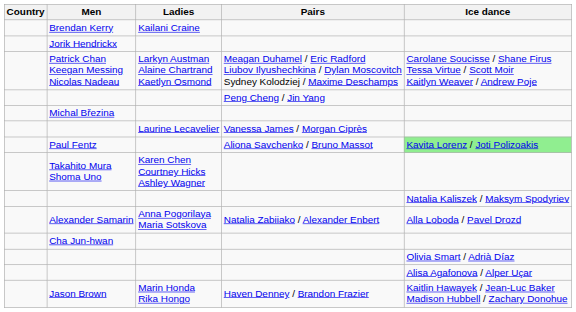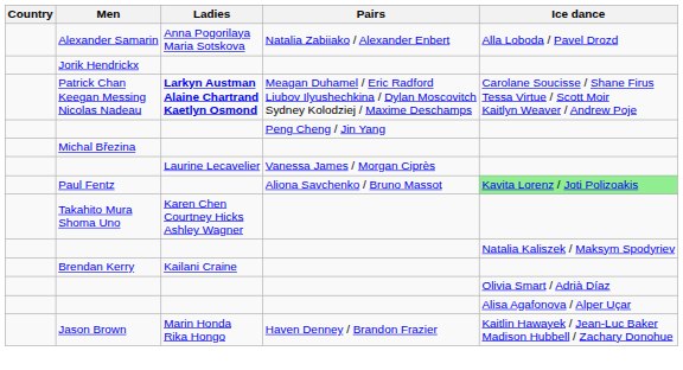 <table class="wikitable">
 <tr>
 <th>Country</th>
 <th>Men</th>
 <th>Ladies</th>
 <th>Pairs</th>
 <th>Ice dance</th>
 </tr>
 <tr>
 <td></td>
-<td><a href='#'>Brendan Kerry</a></td>
-<td><a href='#'>Kailani Craine</a></td>
-<td></td>
-<td></td>
+<td><a href='#'>Alexander Samarin</a></td>
+<td><a href='#'>Anna Pogorilaya</a> <br> <a href='#'>Maria Sotskova</a></td>
+<td><a href='#'>Natalia Zabiiako</a> / <a href='#'>Alexander Enbert</a></td>
+<td><a href='#'>Alla Loboda</a> / <a href='#'>Pavel Drozd</a></td>
 </tr>
 <tr>
 <td></td>
 <td><a href='#'>Jorik Hendrickx</a></td>
 <td></td>
 <td></td>
 <td></td>
 </tr>
 <tr>
 <td></td>
 <td><a href='#'>Patrick Chan</a> <br> <a href='#'>Keegan Messing</a> <br> <a href='#'>Nicolas Nadeau</a></td>
-<td><a href='#'>Larkyn Austman</a> <br> <a href='#'>Alaine Chartrand</a> <br> <a href='#'>Kaetlyn Osmond</a></td>
+<td><strong><a href='#'>Larkyn Austman</a> <br> <a href='#'>Alaine Chartrand</a> <br> <a href='#'>Kaetlyn Osmond</a></strong></td>
 <td><a href='#'>Meagan Duhamel</a> / <a href='#'>Eric Radford</a> <br> <a href='#'>Liubov Ilyushechkina</a> / <a href='#'>Dylan Moscovitch</a> <br> Sydney Kolodziej / <a href='#'>Maxime Deschamps</a></td>
 <td><a href='#'>Carolane Soucisse</a> / <a href='#'>Shane Firus</a> <br> <a href='#'>Tessa Virtue</a> / <a href='#'>Scott Moir</a> <br> <a href='#'>Kaitlyn Weaver</a> / <a href='#'>Andrew Poje</a></td>
 </tr>
 <tr>
 <td></td>
 <td></td>
 <td></td>
 <td><a href='#'>Peng Cheng</a> / <a href='#'>Jin Yang</a></td>
 <td></td>
 </tr>
 <tr>
 <td></td>
 <td><a href='#'>Michal Březina</a></td>
 <td></td>
 <td></td>
 <td></td>
 </tr>
 <tr>
 <td></td>
 <td></td>
 <td><a href='#'>Laurine Lecavelier</a></td>
 <td><a href='#'>Vanessa James</a> / <a href='#'>Morgan Ciprès</a></td>
 <td></td>
 </tr>
 <tr>
 <td></td>
 <td><a href='#'>Paul Fentz</a></td>
 <td></td>
 <td><a href='#'>Aliona Savchenko</a> / <a href='#'>Bruno Massot</a></td>
 <td style="background: lightgreen;"><a href='#'>Kavita Lorenz</a> / <a href='#'>Joti Polizoakis</a></td>
 </tr>
 <tr>
 <td></td>
 <td><a href='#'>Takahito Mura</a> <br> <a href='#'>Shoma Uno</a></td>
 <td><a href='#'>Karen Chen</a> <br> <a href='#'>Courtney Hicks</a> <br> <a href='#'>Ashley Wagner</a></td>
 <td></td>
 <td></td>
 </tr>
 <tr>
 <td></td>
 <td></td>
 <td></td>
 <td></td>
 <td><a href='#'>Natalia Kaliszek</a> / <a href='#'>Maksym Spodyriev</a></td>
 </tr>
 <tr>
 <td></td>
-<td><a href='#'>Alexander Samarin</a></td>
-<td><a href='#'>Anna Pogorilaya</a> <br> <a href='#'>Maria Sotskova</a></td>
-<td><a href='#'>Natalia Zabiiako</a> / <a href='#'>Alexander Enbert</a></td>
-<td><a href='#'>Alla Loboda</a> / <a href='#'>Pavel Drozd</a></td>
-</tr>
-<tr>
-<td></td>
-<td><a href='#'>Cha Jun-hwan</a></td>
-<td></td>
+<td><a href='#'>Brendan Kerry</a></td>
+<td><a href='#'>Kailani Craine</a></td>
 <td></td>
 <td></td>
 </tr>
 <tr>
 <td></td>
 <td></td>
 <td></td>
 <td></td>
 <td><a href='#'>Olivia Smart</a> / <a href='#'>Adrià Díaz</a></td>
 </tr>
 <tr>
 <td></td>
 <td></td>
 <td></td>
 <td></td>
 <td><a href='#'>Alisa Agafonova</a> / <a href='#'>Alper Uçar</a></td>
 </tr>
 <tr>
 <td></td>
 <td><a href='#'>Jason Brown</a></td>
 <td><a href='#'>Marin Honda</a> <br> <a href='#'>Rika Hongo</a></td>
 <td><a href='#'>Haven Denney</a> / <a href='#'>Brandon Frazier</a></td>
 <td><a href='#'>Kaitlin Hawayek</a> / <a href='#'>Jean-Luc Baker</a> <br> <a href='#'>Madison Hubbell</a> / <a href='#'>Zachary Donohue</a></td>
 </tr>
 </table>
